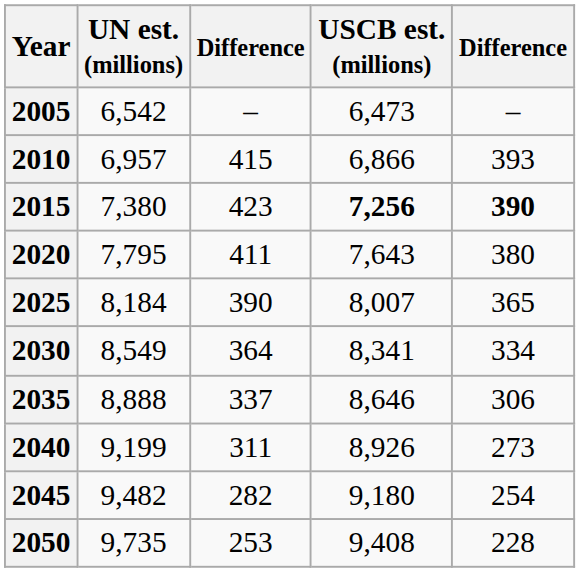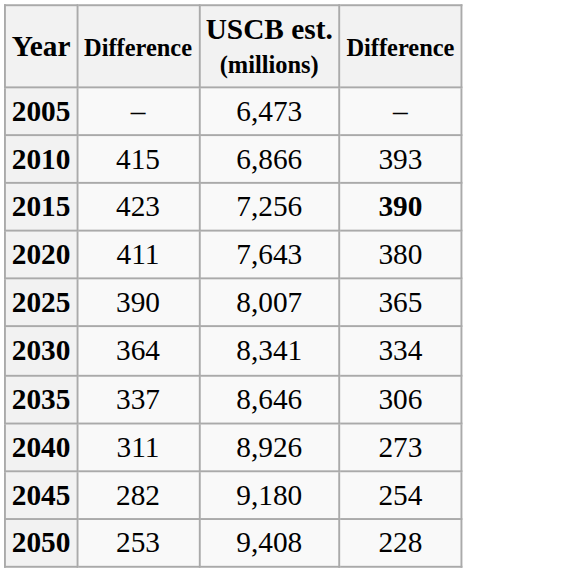 <table class="wikitable" style="text-align:center; margin-top:0.5em; margin-right:1em; float:left; font-size:96%;">
 <tr>
 <th>Year</th>
-<th>UN est.<br><small>(millions)</small></th>
 <th><small>Difference</small></th>
 <th>USCB est.<br><small>(millions)</small></th>
 <th><small>Difference</small></th>
 </tr>
 <tr>
 <th>2005</th>
-<td>6,542</td>
 <td>–</td>
 <td>6,473</td>
 <td>–</td>
 </tr>
 <tr>
 <th>2010</th>
-<td>6,957</td>
 <td>415</td>
 <td>6,866</td>
 <td>393</td>
 </tr>
 <tr>
 <th>2015</th>
-<td>7,380</td>
 <td>423</td>
-<td><strong>7,256</strong></td>
+<td>7,256</td>
 <td><strong>390</strong></td>
 </tr>
 <tr>
 <th>2020</th>
-<td>7,795</td>
 <td>411</td>
 <td>7,643</td>
 <td>380</td>
 </tr>
 <tr>
 <th>2025</th>
-<td>8,184</td>
 <td>390</td>
 <td>8,007</td>
 <td>365</td>
 </tr>
 <tr>
 <th>2030</th>
-<td>8,549</td>
 <td>364</td>
 <td>8,341</td>
 <td>334</td>
 </tr>
 <tr>
 <th>2035</th>
-<td>8,888</td>
 <td>337</td>
 <td>8,646</td>
 <td>306</td>
 </tr>
 <tr>
 <th>2040</th>
-<td>9,199</td>
 <td>311</td>
 <td>8,926</td>
 <td>273</td>
 </tr>
 <tr>
 <th>2045</th>
-<td>9,482</td>
 <td>282</td>
 <td>9,180</td>
 <td>254</td>
 </tr>
 <tr>
 <th>2050</th>
-<td>9,735</td>
 <td>253</td>
 <td>9,408</td>
 <td>228</td>
 </tr>
 </table>
